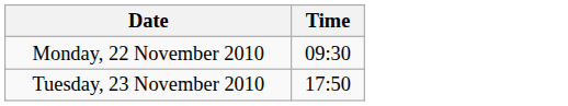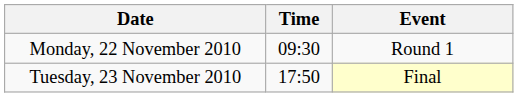 <table class = "wikitable" style="text-align:center;">
 <tr>
 <th width=220>Date</th>
 <th width=50>Time</th>
+<th width=150>Event</th>
 </tr>
 <tr>
 <td>Monday, 22 November 2010</td>
 <td>09:30</td>
+<td>Round 1</td>
 </tr>
 <tr>
 <td>Tuesday, 23 November 2010</td>
 <td>17:50</td>
+<td bgcolor=ffffcc>Final</td>
 </tr>
 </table>
